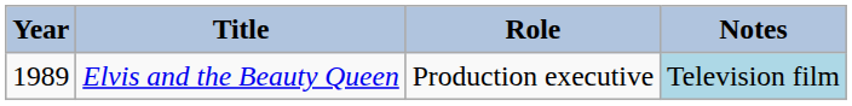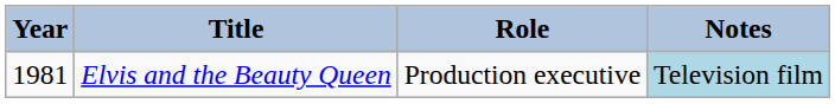 <table class="wikitable" style="font-size:95%;">
 <tr>
 <th style="background:#B0C4DE;">Year</th>
 <th style="background:#B0C4DE;">Title</th>
 <th style="background:#B0C4DE;">Role</th>
 <th style="background:#B0C4DE;">Notes</th>
 </tr>
 <tr>
-<td>1989</td>
+<td>1981</td>
 <td><em><a href='#'>Elvis and the Beauty Queen</a></em></td>
 <td>Production executive</td>
 <td style="background: lightblue;">Television film</td>
 </tr>
 </table>
